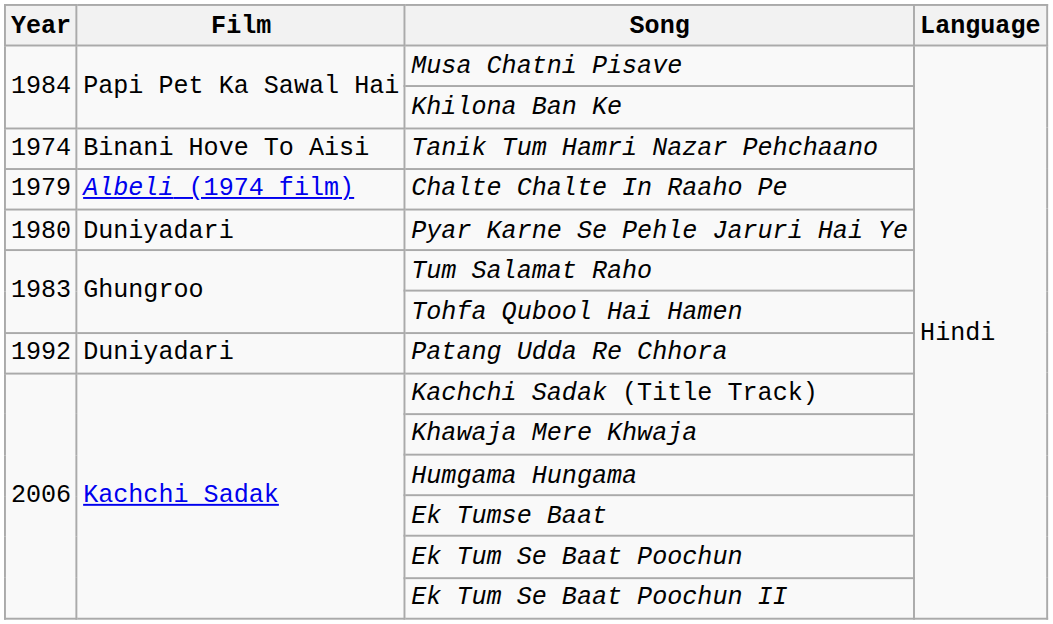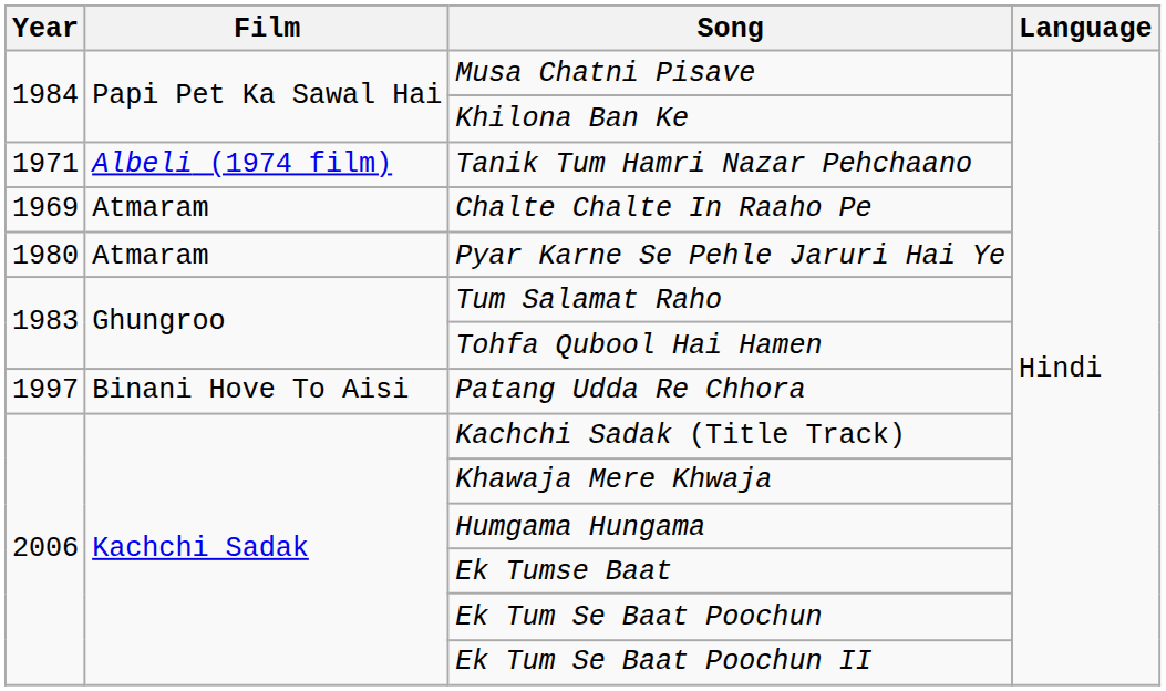 <table class="wikitable sortable">
 <tr>
 <th>Year</th>
 <th>Film</th>
 <th>Song</th>
 <th>Language</th>
 </tr>
 <tr>
 <td rowspan="2">1984</td>
 <td rowspan="2">Papi Pet Ka Sawal Hai</td>
 <td><em>Musa Chatni Pisave</em></td>
 <td rowspan="14">Hindi</td>
 </tr>
 <tr>
 <td><em>Khilona Ban Ke</em></td>
 </tr>
 <tr>
-<td>1974</td>
-<td>Binani Hove To Aisi</td>
+<td>1971</td>
+<td><a href='#'><em>Albeli</em> (1974 film)</a></td>
 <td><em>Tanik Tum Hamri Nazar Pehchaano</em></td>
 </tr>
 <tr>
-<td>1979</td>
-<td><a href='#'><em>Albeli</em> (1974 film)</a></td>
+<td>1969</td>
+<td>Atmaram</td>
 <td><em>Chalte Chalte In Raaho Pe</em></td>
 </tr>
 <tr>
 <td>1980</td>
-<td>Duniyadari</td>
+<td>Atmaram</td>
 <td><em>Pyar Karne Se Pehle Jaruri Hai Ye</em></td>
 </tr>
 <tr>
 <td rowspan="2">1983</td>
 <td rowspan="2">Ghungroo</td>
 <td><em>Tum Salamat Raho</em></td>
 </tr>
 <tr>
 <td><em>Tohfa Qubool Hai Hamen</em></td>
 </tr>
 <tr>
-<td>1992</td>
-<td>Duniyadari</td>
+<td>1997</td>
+<td>Binani Hove To Aisi</td>
 <td><em>Patang Udda Re Chhora</em></td>
 </tr>
 <tr>
 <td rowspan="6">2006</td>
 <td rowspan="6"><a href='#'>Kachchi Sadak</a></td>
 <td><em>Kachchi Sadak</em> (Title Track)</td>
 </tr>
 <tr>
 <td><em>Khawaja Mere Khwaja</em></td>
 </tr>
 <tr>
 <td><em>Humgama Hungama</em></td>
 </tr>
 <tr>
 <td><em>Ek Tumse Baat</em></td>
 </tr>
 <tr>
 <td><em>Ek Tum Se Baat Poochun</em></td>
 </tr>
 <tr>
 <td><em>Ek Tum Se Baat Poochun II</em></td>
 </tr>
 </table>
